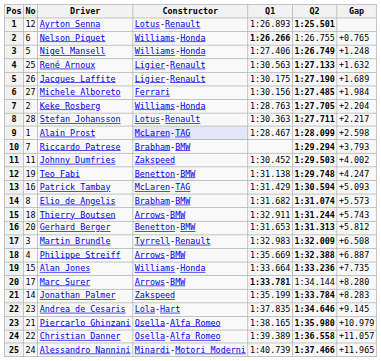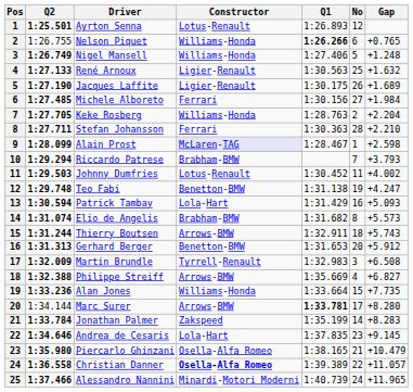 <table class="wikitable sortable" style="font-size: 95%;">
 <tr>
 <th>Pos</th>
-<th>No</th>
+<th>Q2</th>
 <th>Driver</th>
 <th>Constructor</th>
 <th>Q1</th>
-<th>Q2</th>
+<th>No</th>
 <th>Gap</th>
 </tr>
 <tr>
 <th>1</th>
-<td>12</td>
+<td><strong>1:25.501</strong></td>
 <td> <a href='#'>Ayrton Senna</a></td>
 <td><a href='#'>Lotus</a>-<a href='#'>Renault</a></td>
 <td>1:26.893</td>
-<td><strong>1:25.501</strong></td>
+<td>12</td>
 <td></td>
 </tr>
 <tr>
 <th>2</th>
-<td>6</td>
+<td>1:26.755</td>
 <td> <a href='#'>Nelson Piquet</a></td>
 <td><a href='#'>Williams</a>-<a href='#'>Honda</a></td>
 <td><strong>1:26.266</strong></td>
-<td>1:26.755</td>
+<td>6</td>
 <td>+0.765</td>
 </tr>
 <tr>
 <th>3</th>
-<td>5</td>
+<td><strong>1:26.749</strong></td>
 <td> <a href='#'>Nigel Mansell</a></td>
 <td><a href='#'>Williams</a>-<a href='#'>Honda</a></td>
 <td>1:27.406</td>
-<td><strong>1:26.749</strong></td>
+<td>5</td>
 <td>+1.248</td>
 </tr>
 <tr>
 <th>4</th>
-<td>25</td>
+<td><strong>1:27.133</strong></td>
 <td> <a href='#'>René Arnoux</a></td>
 <td><a href='#'>Ligier</a>-<a href='#'>Renault</a></td>
 <td>1:30.563</td>
-<td><strong>1:27.133</strong></td>
+<td>25</td>
 <td>+1.632</td>
 </tr>
 <tr>
 <th>5</th>
-<td>26</td>
+<td><strong>1:27.190</strong></td>
 <td> <a href='#'>Jacques Laffite</a></td>
 <td><a href='#'>Ligier</a>-<a href='#'>Renault</a></td>
 <td>1:30.175</td>
-<td><strong>1:27.190</strong></td>
+<td>26</td>
 <td>+1.689</td>
 </tr>
 <tr>
 <th>6</th>
-<td>27</td>
+<td><strong>1:27.485</strong></td>
 <td> <a href='#'>Michele Alboreto</a></td>
 <td><a href='#'>Ferrari</a></td>
 <td>1:30.156</td>
-<td><strong>1:27.485</strong></td>
+<td>27</td>
 <td>+1.984</td>
 </tr>
 <tr>
 <th>7</th>
-<td>2</td>
+<td><strong>1:27.705</strong></td>
 <td> <a href='#'>Keke Rosberg</a></td>
 <td><a href='#'>Williams</a>-<a href='#'>Honda</a></td>
 <td>1:28.763</td>
-<td><strong>1:27.705</strong></td>
+<td>2</td>
 <td>+2.204</td>
 </tr>
 <tr>
 <th>8</th>
+<td><strong>1:27.711</strong></td>
+<td> <a href='#'>Stefan Johansson</a></td>
+<td><a href='#'>Ferrari</a></td>
+<td>1:30.363</td>
 <td>28</td>
-<td> <a href='#'>Stefan Johansson</a></td>
-<td><a href='#'>Lotus</a>-<a href='#'>Renault</a></td>
-<td>1:30.363</td>
-<td><strong>1:27.711</strong></td>
-<td>+2.217</td>
+<td>+2.210</td>
 </tr>
 <tr>
 <th>9</th>
-<td>1</td>
+<td><strong>1:28.099</strong></td>
 <td> <a href='#'>Alain Prost</a></td>
 <td style="background: lavender;"><a href='#'>McLaren</a>-<a href='#'>TAG</a></td>
 <td>1:28.467</td>
-<td><strong>1:28.099</strong></td>
+<td>1</td>
 <td>+2.598</td>
 </tr>
 <tr>
 <th>10</th>
-<td>7</td>
+<td><strong>1:29.294</strong></td>
 <td> <a href='#'>Riccardo Patrese</a></td>
 <td><a href='#'>Brabham</a>-<a href='#'>BMW</a></td>
 <td></td>
-<td><strong>1:29.294</strong></td>
+<td>7</td>
 <td>+3.793</td>
 </tr>
 <tr>
 <th>11</th>
+<td><strong>1:29.503</strong></td>
+<td> <a href='#'>Johnny Dumfries</a></td>
+<td><a href='#'>Lotus</a>-<a href='#'>Renault</a></td>
+<td>1:30.452</td>
 <td>11</td>
-<td> <a href='#'>Johnny Dumfries</a></td>
-<td><a href='#'>Zakspeed</a></td>
-<td>1:30.452</td>
-<td><strong>1:29.503</strong></td>
 <td>+4.002</td>
 </tr>
 <tr>
 <th>12</th>
-<td>19</td>
+<td><strong>1:29.748</strong></td>
 <td> <a href='#'>Teo Fabi</a></td>
 <td><a href='#'>Benetton</a>-<a href='#'>BMW</a></td>
 <td>1:31.138</td>
-<td><strong>1:29.748</strong></td>
+<td>19</td>
 <td>+4.247</td>
 </tr>
 <tr>
 <th>13</th>
+<td><strong>1:30.594</strong></td>
+<td> <a href='#'>Patrick Tambay</a></td>
+<td><a href='#'>Lola</a>-<a href='#'>Hart</a></td>
+<td>1:31.429</td>
 <td>16</td>
-<td> <a href='#'>Patrick Tambay</a></td>
-<td><a href='#'>McLaren</a>-<a href='#'>TAG</a></td>
-<td>1:31.429</td>
-<td><strong>1:30.594</strong></td>
 <td>+5.093</td>
 </tr>
 <tr>
 <th>14</th>
-<td>8</td>
+<td><strong>1:31.074</strong></td>
 <td> <a href='#'>Elio de Angelis</a></td>
 <td><a href='#'>Brabham</a>-<a href='#'>BMW</a></td>
 <td>1:31.682</td>
-<td><strong>1:31.074</strong></td>
+<td>8</td>
 <td>+5.573</td>
 </tr>
 <tr>
 <th>15</th>
-<td>18</td>
+<td><strong>1:31.244</strong></td>
 <td> <a href='#'>Thierry Boutsen</a></td>
 <td><a href='#'>Arrows</a>-<a href='#'>BMW</a></td>
 <td>1:32.911</td>
-<td><strong>1:31.244</strong></td>
+<td>18</td>
 <td>+5.743</td>
 </tr>
 <tr>
 <th>16</th>
-<td>20</td>
+<td><strong>1:31.313</strong></td>
 <td> <a href='#'>Gerhard Berger</a></td>
 <td><a href='#'>Benetton</a>-<a href='#'>BMW</a></td>
 <td>1:31.653</td>
-<td><strong>1:31.313</strong></td>
-<td>+5.812</td>
+<td>20</td>
+<td>+5.912</td>
 </tr>
 <tr>
 <th>17</th>
-<td>3</td>
+<td><strong>1:32.009</strong></td>
 <td> <a href='#'>Martin Brundle</a></td>
 <td><a href='#'>Tyrrell</a>-<a href='#'>Renault</a></td>
 <td>1:32.983</td>
-<td><strong>1:32.009</strong></td>
+<td>3</td>
 <td>+6.508</td>
 </tr>
 <tr>
 <th>18</th>
-<td>4</td>
+<td><strong>1:32.388</strong></td>
 <td> <a href='#'>Philippe Streiff</a></td>
 <td><a href='#'>Arrows</a>-<a href='#'>BMW</a></td>
 <td>1:35.669</td>
-<td><strong>1:32.388</strong></td>
-<td>+6.887</td>
+<td>4</td>
+<td>+6.827</td>
 </tr>
 <tr>
 <th>19</th>
-<td>15</td>
+<td><strong>1:33.236</strong></td>
 <td> <a href='#'>Alan Jones</a></td>
 <td><a href='#'>Williams</a>-<a href='#'>Honda</a></td>
 <td>1:33.664</td>
-<td><strong>1:33.236</strong></td>
+<td>15</td>
 <td>+7.735</td>
 </tr>
 <tr>
 <th>20</th>
-<td>17</td>
+<td>1:34.144</td>
 <td> <a href='#'>Marc Surer</a></td>
 <td><a href='#'>Arrows</a>-<a href='#'>BMW</a></td>
 <td><strong>1:33.781</strong></td>
-<td>1:34.144</td>
+<td>17</td>
 <td>+8.280</td>
 </tr>
 <tr>
 <th>21</th>
-<td>14</td>
+<td><strong>1:33.784</strong></td>
 <td> <a href='#'>Jonathan Palmer</a></td>
 <td><a href='#'>Zakspeed</a></td>
 <td>1:35.199</td>
-<td><strong>1:33.784</strong></td>
+<td>14</td>
 <td>+8.283</td>
 </tr>
 <tr>
 <th>22</th>
-<td>23</td>
+<td><strong>1:34.646</strong></td>
 <td> <a href='#'>Andrea de Cesaris</a></td>
 <td><a href='#'>Lola</a>-<a href='#'>Hart</a></td>
 <td>1:37.835</td>
-<td><strong>1:34.646</strong></td>
+<td>23</td>
 <td>+9.145</td>
 </tr>
 <tr>
 <th>23</th>
-<td>21</td>
+<td><strong>1:35.980</strong></td>
 <td> <a href='#'>Piercarlo Ghinzani</a></td>
 <td><a href='#'>Osella</a>-<a href='#'>Alfa Romeo</a></td>
 <td>1:38.165</td>
-<td><strong>1:35.980</strong></td>
-<td>+10.979</td>
+<td>21</td>
+<td>+10.479</td>
 </tr>
 <tr>
 <th>24</th>
+<td><strong>1:36.558</strong></td>
+<td> <a href='#'>Christian Danner</a></td>
+<td><strong><a href='#'>Osella</a>-<a href='#'>Alfa Romeo</a></strong></td>
+<td>1:39.389</td>
 <td>22</td>
-<td> <a href='#'>Christian Danner</a></td>
-<td><a href='#'>Osella</a>-<a href='#'>Alfa Romeo</a></td>
-<td>1:39.389</td>
-<td><strong>1:36.558</strong></td>
 <td>+11.057</td>
 </tr>
 <tr>
 <th>25</th>
-<td>24</td>
+<td><strong>1:37.466</strong></td>
 <td> <a href='#'>Alessandro Nannini</a></td>
 <td><a href='#'>Minardi</a>-<a href='#'>Motori Moderni</a></td>
 <td>1:40.739</td>
-<td><strong>1:37.466</strong></td>
+<td>24</td>
 <td>+11.965</td>
 </tr>
 </table>
